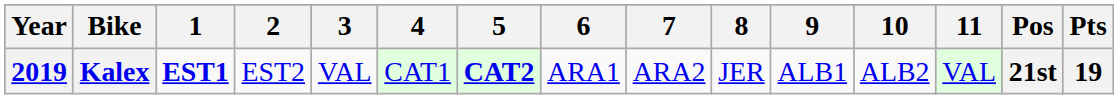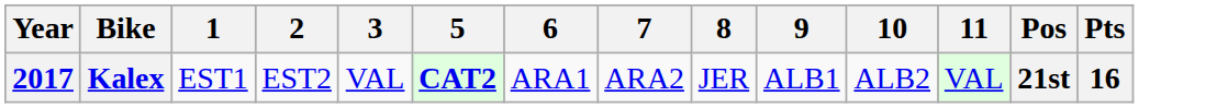 <table class="wikitable" style="text-align:center">
 <tr>
 <th>Year</th>
 <th>Bike</th>
 <th>1</th>
 <th>2</th>
 <th>3</th>
-<th>4</th>
 <th>5</th>
 <th>6</th>
 <th>7</th>
 <th>8</th>
 <th>9</th>
 <th>10</th>
 <th>11</th>
 <th>Pos</th>
 <th>Pts</th>
 </tr>
 <tr>
-<th><a href='#'>2019</a></th>
+<th><a href='#'>2017</a></th>
 <th><a href='#'>Kalex</a></th>
-<td style="background:#;"><strong><a href='#'>EST1</a></strong></td>
+<td style="background:#;"><a href='#'>EST1</a></td>
 <td style="background:#;"><a href='#'>EST2</a></td>
 <td style="background:#;"><a href='#'>VAL</a></td>
-<td style="background:#dfffdf;"><a href='#'>CAT1</a><br></td>
 <td style="background:#dfffdf;"><strong><a href='#'>CAT2</a><br></strong></td>
 <td style="background:#;"><a href='#'>ARA1</a></td>
 <td style="background:#;"><a href='#'>ARA2</a></td>
 <td style="background:#;"><a href='#'>JER</a></td>
 <td style="background:#;"><a href='#'>ALB1</a></td>
 <td style="background:#;"><a href='#'>ALB2</a></td>
 <td style="background:#dfffdf;"><a href='#'>VAL</a><br></td>
 <th style="background:#;">21st</th>
-<th style="background:#;">19</th>
+<th style="background:#;">16</th>
 </tr>
 </table>
